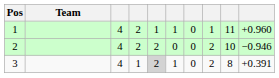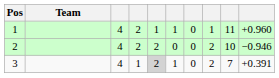 <table class="wikitable" style="text-align:center">
 <tr>
 <th>Pos</th>
 <th style="width:120px;">Team</th>
 <th width="20"></th>
 <th width="20"></th>
 <th width="20"></th>
 <th width="20"></th>
 <th width="20"></th>
 <th width="20"></th>
 <th width="20"></th>
 <th><a href='#'></a></th>
 </tr>
 <tr style="background:#cfc;">
 <td>1</td>
 <td style="text-align:left;"></td>
 <td>4</td>
 <td>2</td>
 <td>1</td>
 <td>1</td>
 <td>0</td>
 <td>1</td>
 <td>11</td>
 <td>+0.960</td>
 </tr>
 <tr style="background:#cfc;">
 <td>2</td>
 <td style="text-align:left;"></td>
 <td>4</td>
 <td>2</td>
 <td>2</td>
 <td>0</td>
 <td>0</td>
 <td>2</td>
 <td>10</td>
 <td>−0.946</td>
 </tr>
 <tr>
 <td>3</td>
 <td style="text-align:left;"></td>
 <td>4</td>
 <td>1</td>
 <td style="background: lightgrey;">2</td>
 <td>1</td>
 <td>0</td>
 <td>2</td>
-<td>8</td>
+<td>7</td>
 <td>+0.391</td>
 </tr>
 </table>
